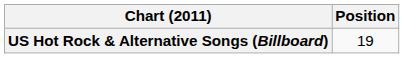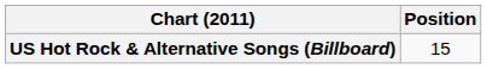 <table class="wikitable plainrowheaders" style="text-align:center">
 <tr>
 <th scope="col">Chart (2011)</th>
 <th scope="col">Position</th>
 </tr>
 <tr>
 <th scope="row">US Hot Rock & Alternative Songs (<em>Billboard</em>)</th>
-<td>19</td>
+<td>15</td>
 </tr>
 </table>
